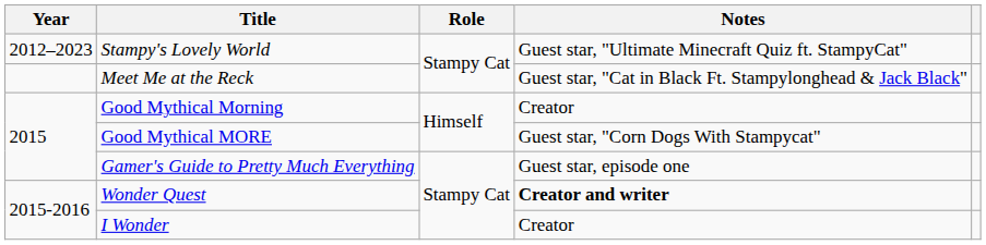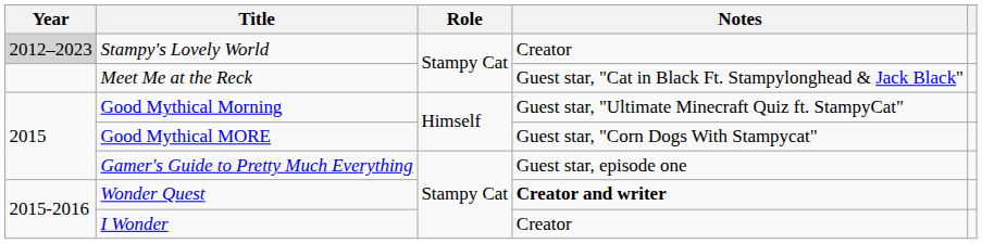 <table class="wikitable">
 <tr>
 <th>Year</th>
 <th>Title</th>
 <th>Role</th>
 <th>Notes</th>
 <th></th>
 </tr>
 <tr>
-<td>2012–2023</td>
+<td style="background: lightgrey;">2012–2023</td>
 <td><em>Stampy's Lovely World</em></td>
 <td rowspan="2">Stampy Cat</td>
-<td>Guest star, "Ultimate Minecraft Quiz ft. StampyCat"</td>
+<td>Creator</td>
 <td></td>
 </tr>
 <tr>
 <td></td>
 <td><em>Meet Me at the Reck</em></td>
 <td>Guest star, "Cat in Black Ft. Stampylonghead & <a href='#'>Jack Black</a>"</td>
 <td></td>
 </tr>
 <tr>
 <td rowspan="3">2015</td>
 <td><a href='#'>Good Mythical Morning</a></td>
 <td rowspan="2">Himself</td>
-<td>Creator</td>
+<td>Guest star, "Ultimate Minecraft Quiz ft. StampyCat"</td>
 <td></td>
 </tr>
 <tr>
 <td><a href='#'>Good Mythical MORE</a></td>
 <td>Guest star, "Corn Dogs With Stampycat"</td>
 <td></td>
 </tr>
 <tr>
 <td><em><a href='#'>Gamer's Guide to Pretty Much Everything</a></em></td>
 <td rowspan="3">Stampy Cat</td>
 <td>Guest star, episode one</td>
 <td></td>
 </tr>
 <tr>
 <td rowspan="2">2015-2016</td>
 <td><em><a href='#'>Wonder Quest</a></em></td>
 <td><strong>Creator and writer</strong></td>
 <td></td>
 </tr>
 <tr>
 <td><em><a href='#'>I Wonder</a></em></td>
 <td>Creator</td>
 <td></td>
 </tr>
 </table>
